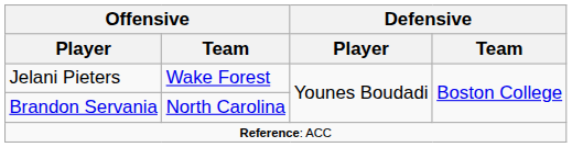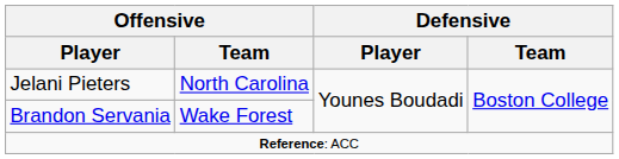 <table class="wikitable">
 <tr>
 <th colspan="2">Offensive</th>
 <th colspan="2">Defensive</th>
 </tr>
 <tr>
 <th>Player</th>
 <th>Team</th>
 <th>Player</th>
 <th>Team</th>
 </tr>
 <tr>
 <td>Jelani Pieters</td>
-<td><a href='#'>Wake Forest</a></td>
+<td><a href='#'>North Carolina</a></td>
 <td rowspan="2">Younes Boudadi</td>
 <td rowspan="2"><a href='#'>Boston College</a></td>
 </tr>
 <tr>
 <td><a href='#'>Brandon Servania</a></td>
-<td><a href='#'>North Carolina</a></td>
+<td><a href='#'>Wake Forest</a></td>
 </tr>
 <tr>
 <td colspan="12"  style="font-size:8pt; text-align:center;"><strong>Reference</strong>: ACC</td>
 </tr>
 </table>
